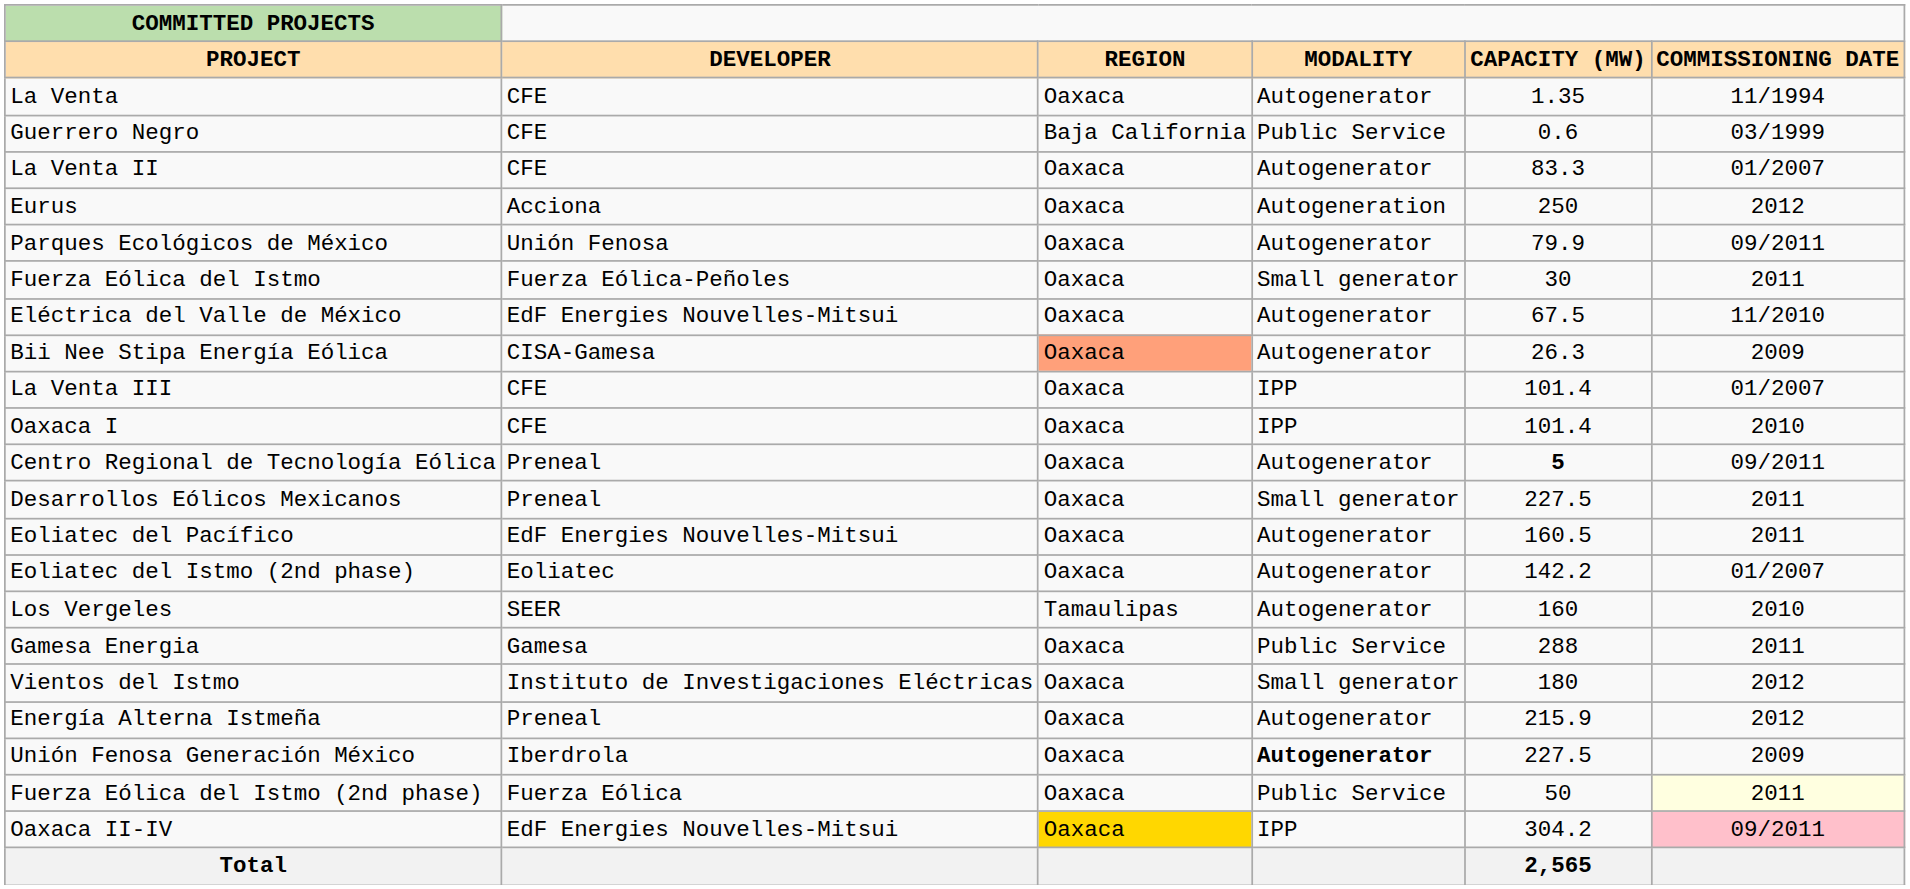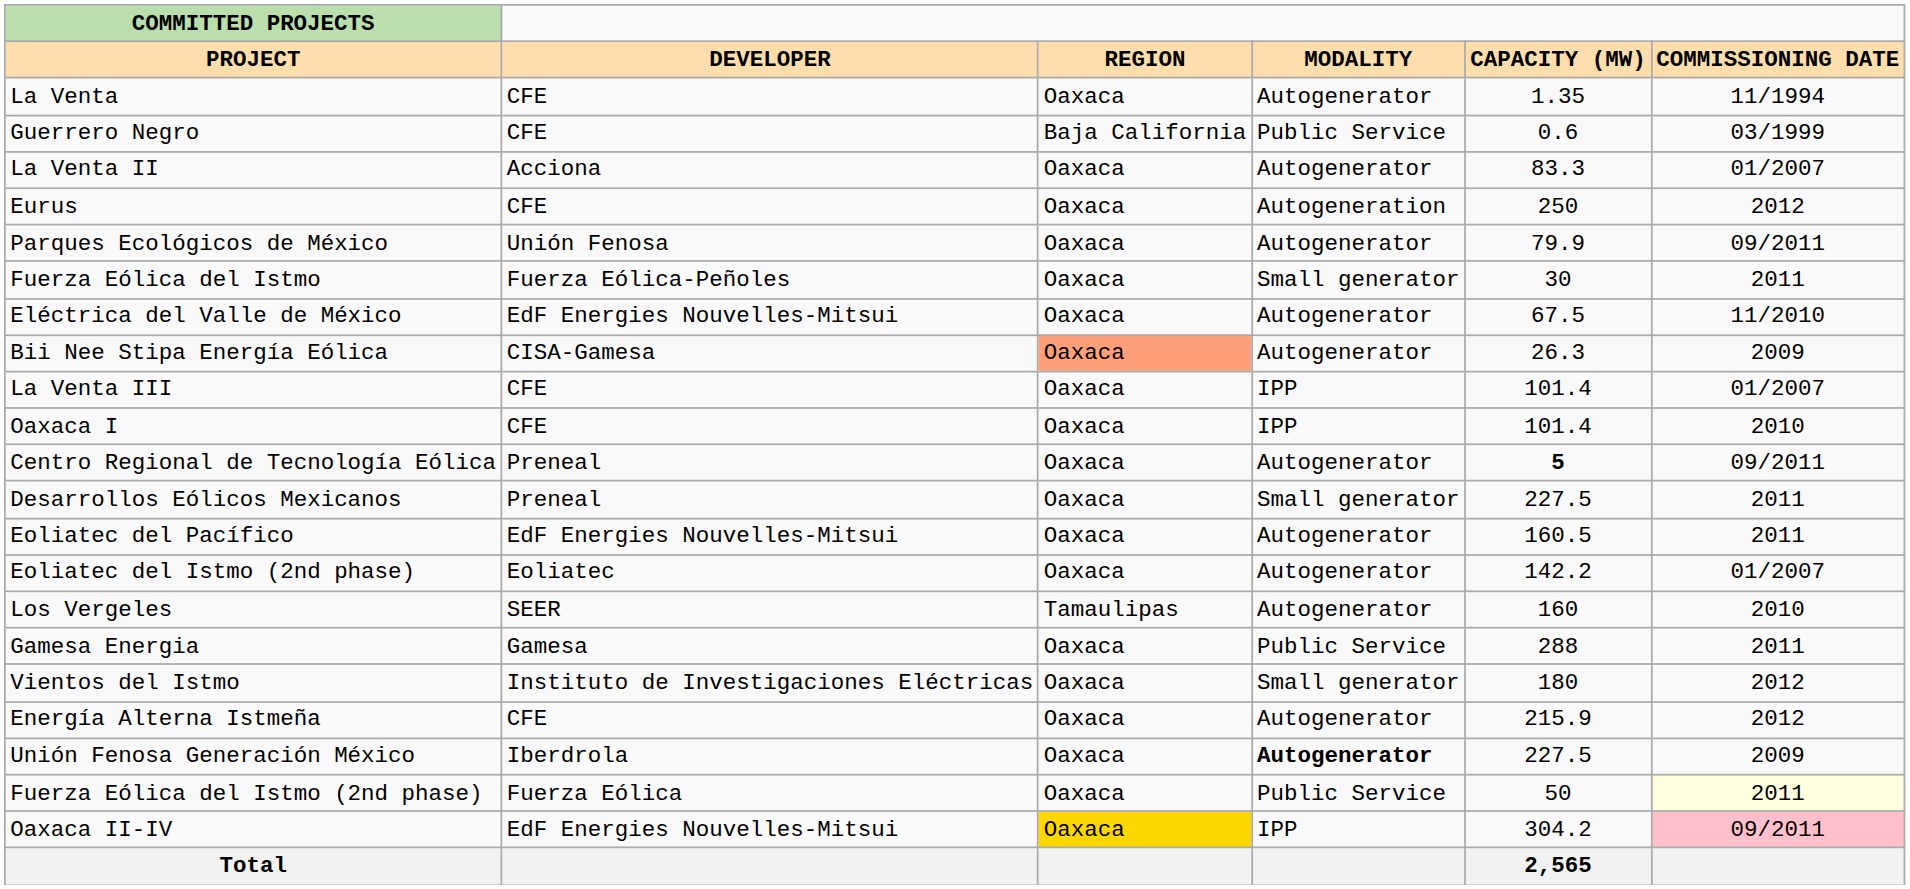 <table class="wikitable">
 <tr>
 <th !  style="text-align:center; background:#bbdead;">COMMITTED PROJECTS</th>
 </tr>
 <tr>
 <th !  style="text-align:center; background:#ffdead;">PROJECT</th>
 <th !  style="text-align:center; background:#ffdead;">DEVELOPER</th>
 <th !  style="text-align:center; background:#ffdead;">REGION</th>
 <th !  style="text-align:center; background:#ffdead;">MODALITY</th>
 <th !  style="text-align:center; background:#ffdead;">CAPACITY (MW)</th>
 <th !  style="text-align:center; background:#ffdead;">COMMISSIONING DATE</th>
 </tr>
 <tr>
 <td>La Venta</td>
 <td>CFE</td>
 <td>Oaxaca</td>
 <td>Autogenerator</td>
 <td style="text-align:center;">1.35</td>
 <td style="text-align:center;">11/1994</td>
 </tr>
 <tr>
 <td>Guerrero Negro</td>
 <td>CFE</td>
 <td>Baja California</td>
 <td>Public Service</td>
 <td style="text-align:center;">0.6</td>
 <td style="text-align:center;">03/1999</td>
 </tr>
 <tr>
 <td>La Venta II</td>
-<td>CFE</td>
+<td>Acciona</td>
 <td>Oaxaca</td>
 <td>Autogenerator</td>
 <td style="text-align:center;">83.3</td>
 <td style="text-align:center;">01/2007</td>
 </tr>
 <tr>
 <td>Eurus</td>
-<td>Acciona</td>
+<td>CFE</td>
 <td>Oaxaca</td>
 <td>Autogeneration</td>
 <td style="text-align:center;">250</td>
 <td style="text-align:center;">2012</td>
 </tr>
 <tr>
 <td>Parques Ecológicos de México</td>
 <td>Unión Fenosa</td>
 <td>Oaxaca</td>
 <td>Autogenerator</td>
 <td style="text-align:center;">79.9</td>
 <td style="text-align:center;">09/2011</td>
 </tr>
 <tr>
 <td>Fuerza Eólica del Istmo</td>
 <td>Fuerza Eólica-Peñoles</td>
 <td>Oaxaca</td>
 <td>Small generator</td>
 <td style="text-align:center;">30</td>
 <td style="text-align:center;">2011</td>
 </tr>
 <tr>
 <td>Eléctrica del Valle de México</td>
 <td>EdF Energies Nouvelles-Mitsui</td>
 <td>Oaxaca</td>
 <td>Autogenerator</td>
 <td style="text-align:center;">67.5</td>
 <td style="text-align:center;">11/2010</td>
 </tr>
 <tr>
 <td>Bii Nee Stipa Energía Eólica</td>
 <td>CISA-Gamesa</td>
 <td style="background: lightsalmon;">Oaxaca</td>
 <td>Autogenerator</td>
 <td style="text-align:center;">26.3</td>
 <td style="text-align:center;">2009</td>
 </tr>
 <tr>
 <td>La Venta III</td>
 <td>CFE</td>
 <td>Oaxaca</td>
 <td>IPP</td>
 <td style="text-align:center;">101.4</td>
 <td style="text-align:center;">01/2007</td>
 </tr>
 <tr>
 <td>Oaxaca I</td>
 <td>CFE</td>
 <td>Oaxaca</td>
 <td>IPP</td>
 <td style="text-align:center;">101.4</td>
 <td style="text-align:center;">2010</td>
 </tr>
 <tr>
 <td>Centro Regional de Tecnología Eólica</td>
 <td>Preneal</td>
 <td>Oaxaca</td>
 <td>Autogenerator</td>
 <td style="text-align:center;"><strong>5</strong></td>
 <td style="text-align:center;">09/2011</td>
 </tr>
 <tr>
 <td>Desarrollos Eólicos Mexicanos</td>
 <td>Preneal</td>
 <td>Oaxaca</td>
 <td>Small generator</td>
 <td style="text-align:center;">227.5</td>
 <td style="text-align:center;">2011</td>
 </tr>
 <tr>
 <td>Eoliatec del Pacífico</td>
 <td>EdF Energies Nouvelles-Mitsui</td>
 <td>Oaxaca</td>
 <td>Autogenerator</td>
 <td style="text-align:center;">160.5</td>
 <td style="text-align:center;">2011</td>
 </tr>
 <tr>
 <td>Eoliatec del Istmo (2nd phase)</td>
 <td>Eoliatec</td>
 <td>Oaxaca</td>
 <td>Autogenerator</td>
 <td style="text-align:center;">142.2</td>
 <td style="text-align:center;">01/2007</td>
 </tr>
 <tr>
 <td>Los Vergeles</td>
 <td>SEER</td>
 <td>Tamaulipas</td>
 <td>Autogenerator</td>
 <td style="text-align:center;">160</td>
 <td style="text-align:center;">2010</td>
 </tr>
 <tr>
 <td>Gamesa Energia</td>
 <td>Gamesa</td>
 <td>Oaxaca</td>
 <td>Public Service</td>
 <td style="text-align:center;">288</td>
 <td style="text-align:center;">2011</td>
 </tr>
 <tr>
 <td>Vientos del Istmo</td>
 <td>Instituto de Investigaciones Eléctricas</td>
 <td>Oaxaca</td>
 <td>Small generator</td>
 <td style="text-align:center;">180</td>
 <td style="text-align:center;">2012</td>
 </tr>
 <tr>
 <td>Energía Alterna Istmeña</td>
-<td>Preneal</td>
+<td>CFE</td>
 <td>Oaxaca</td>
 <td>Autogenerator</td>
 <td style="text-align:center;">215.9</td>
 <td style="text-align:center;">2012</td>
 </tr>
 <tr>
 <td>Unión Fenosa Generación México</td>
 <td>Iberdrola</td>
 <td>Oaxaca</td>
 <td><strong>Autogenerator</strong></td>
 <td style="text-align:center;">227.5</td>
 <td style="text-align:center;">2009</td>
 </tr>
 <tr>
 <td>Fuerza Eólica del Istmo (2nd phase)</td>
 <td>Fuerza Eólica</td>
 <td>Oaxaca</td>
 <td>Public Service</td>
 <td style="text-align:center;">50</td>
 <td style="background: lightyellow; text-align:center;">2011</td>
 </tr>
 <tr>
 <td>Oaxaca II-IV</td>
 <td>EdF Energies Nouvelles-Mitsui</td>
 <td style="background: gold;">Oaxaca</td>
 <td>IPP</td>
 <td style="text-align:center;">304.2</td>
 <td style="background: pink; text-align:center;">09/2011</td>
 </tr>
 <tr>
 <th>Total</th>
 <th></th>
 <th></th>
 <th></th>
 <th>2,565</th>
 <th></th>
 </tr>
 </table>
